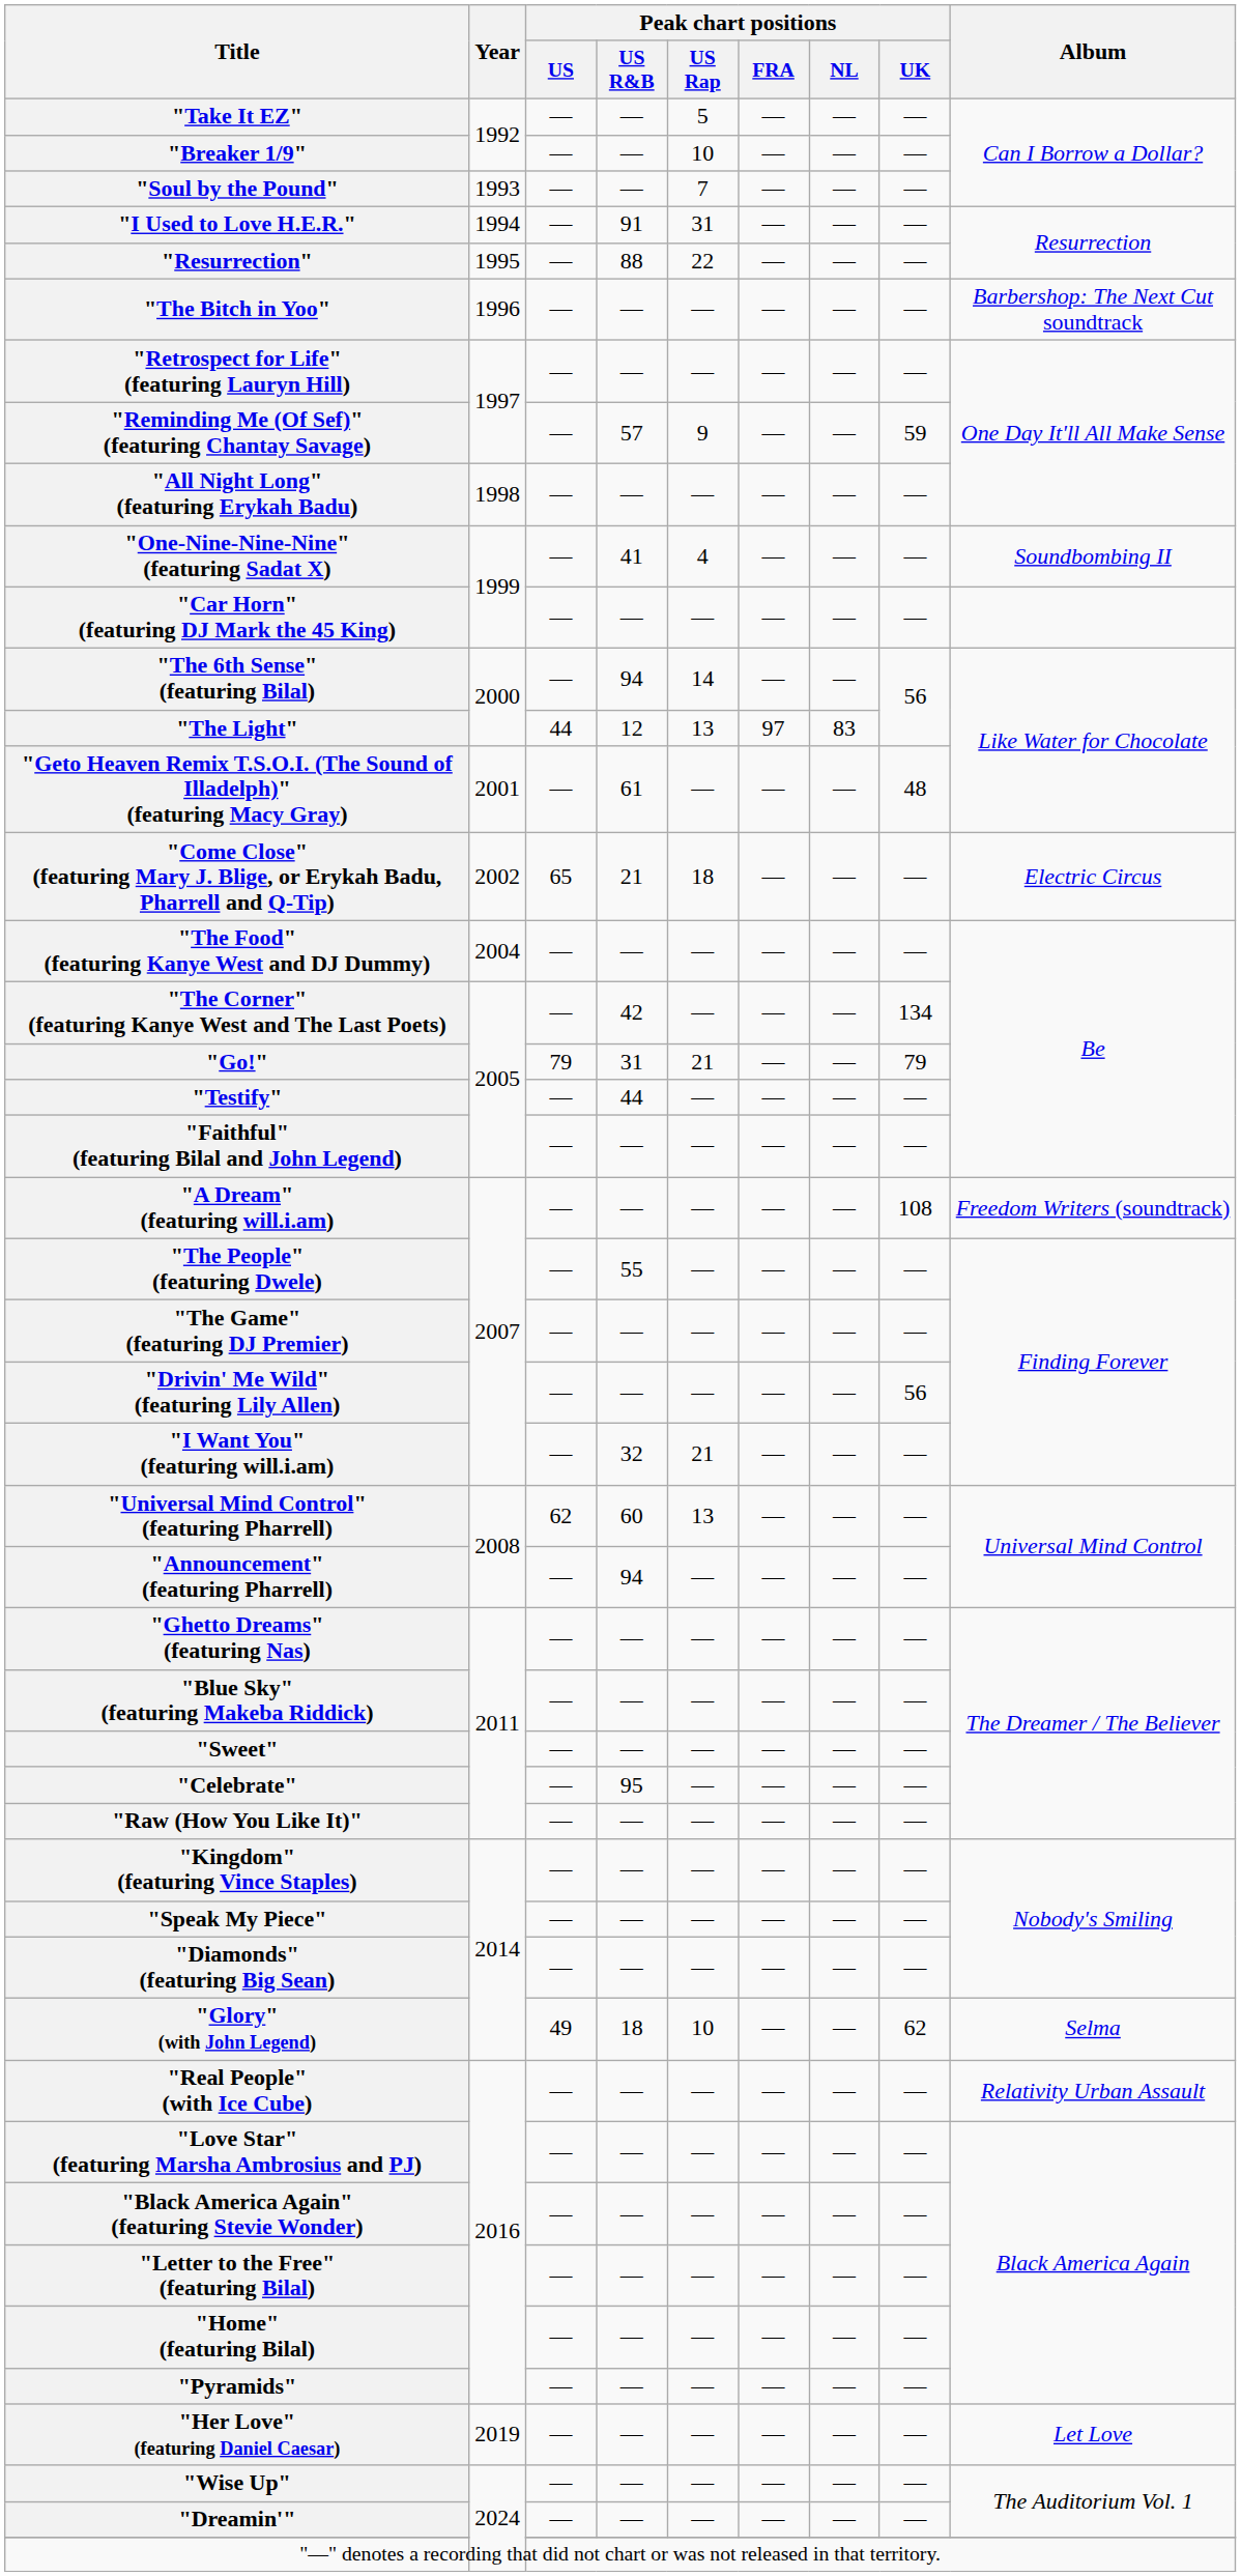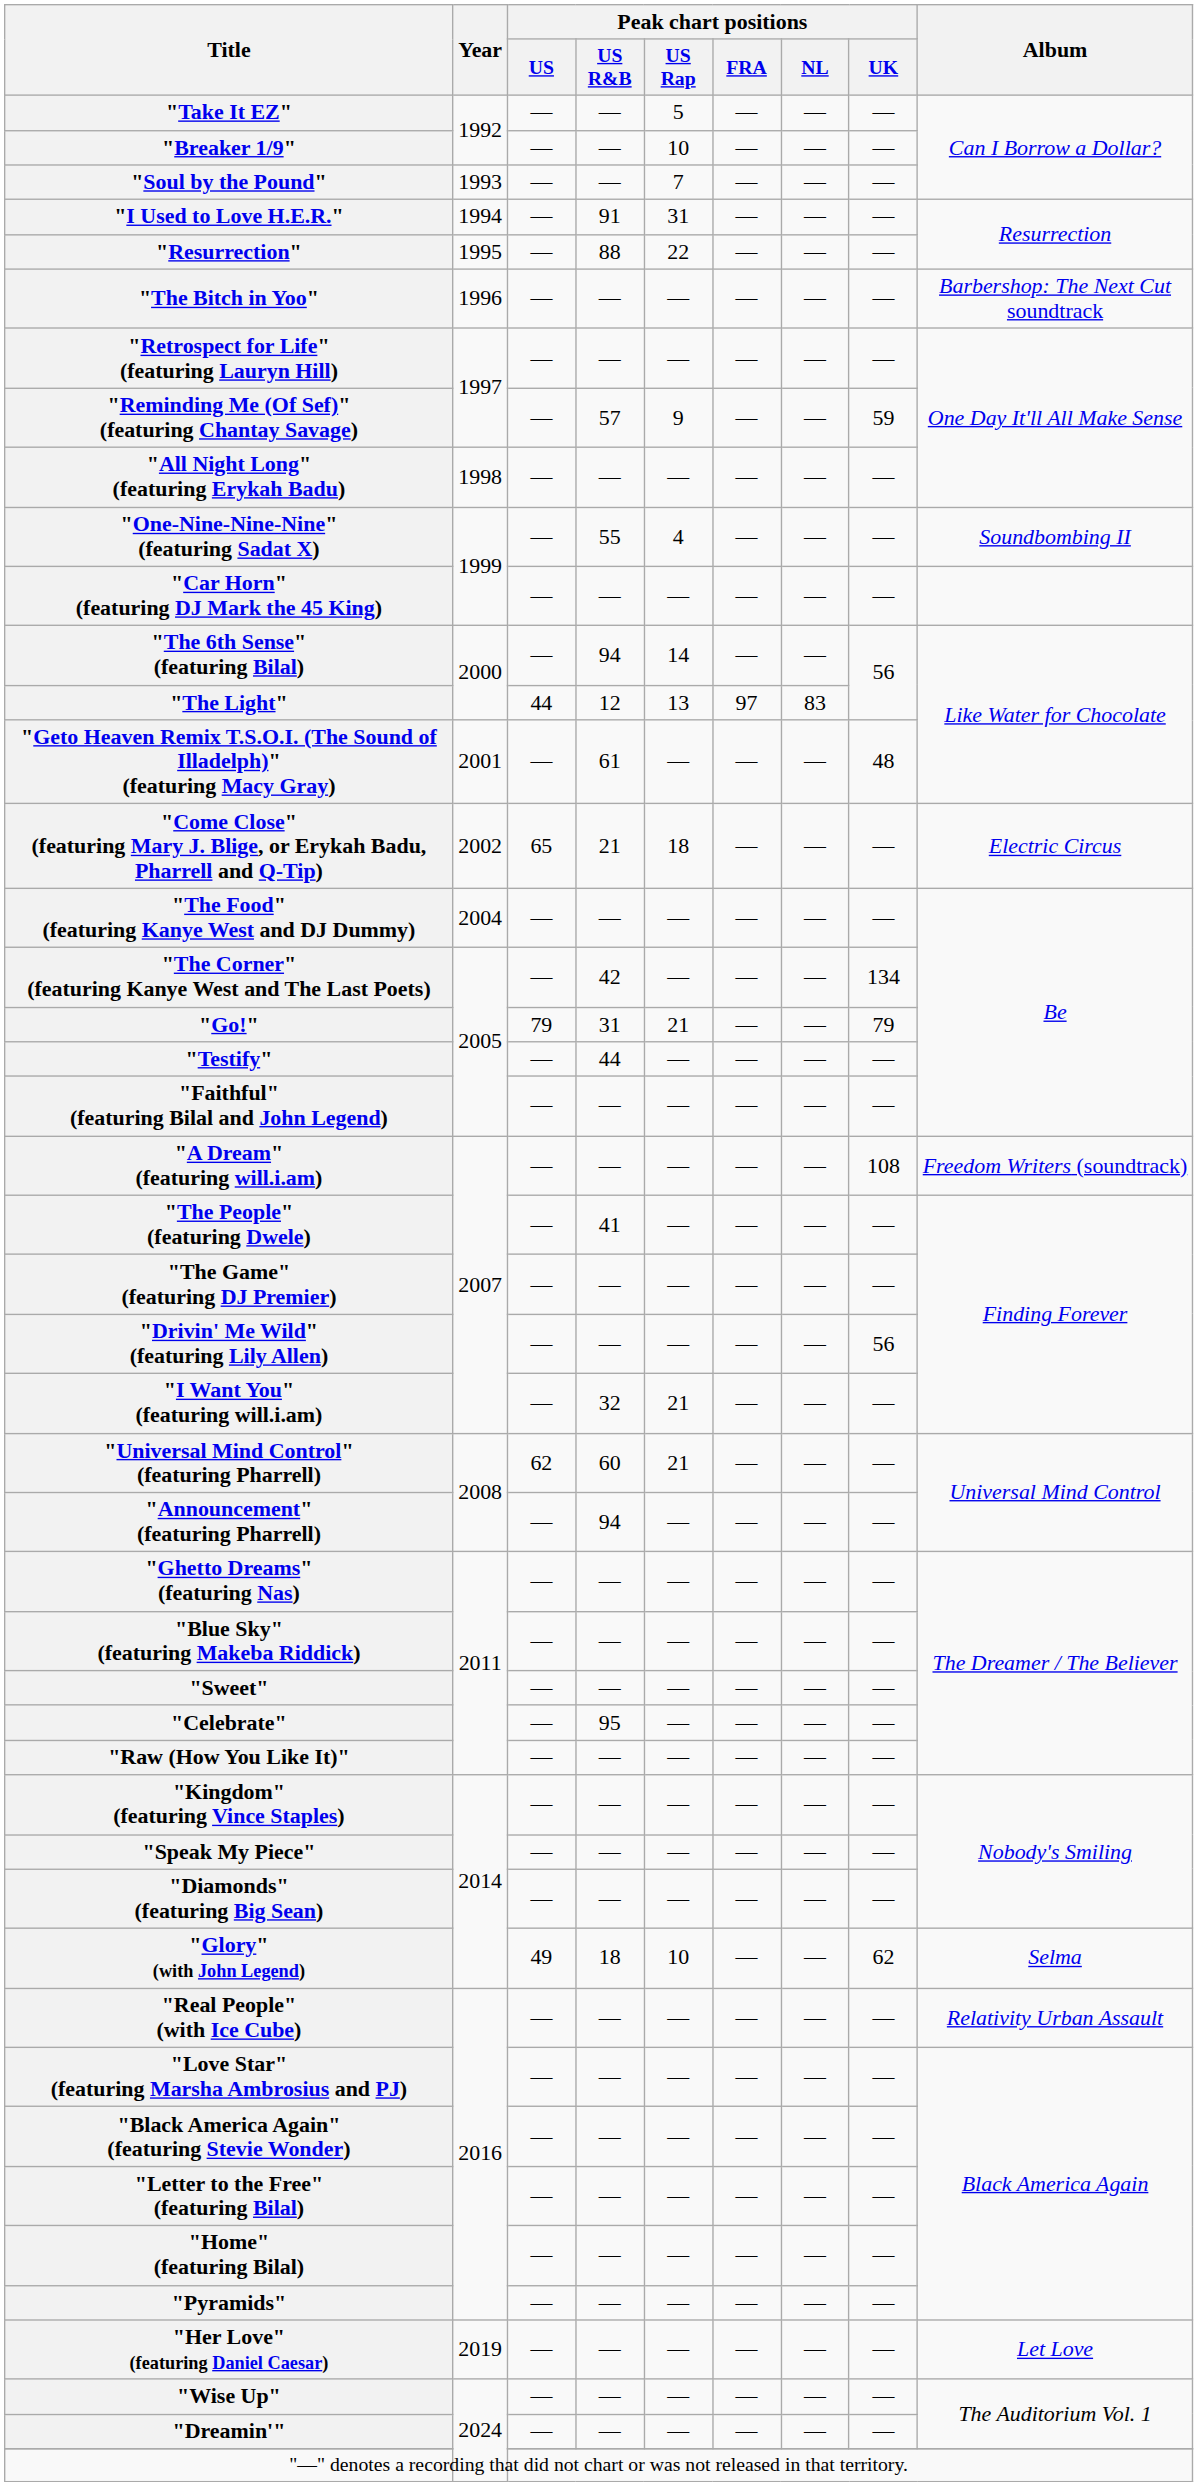 <table class="wikitable plainrowheaders" style="text-align:center;">
 <tr>
 <th scope="col" rowspan="2" style="width:20em;">Title</th>
 <th scope="col" rowspan="2">Year</th>
 <th scope="col" colspan="6">Peak chart positions</th>
 <th scope="col" rowspan="2">Album</th>
 </tr>
 <tr>
 <th style="width:3em;font-size:90%;"><a href='#'>US</a><br></th>
 <th style="width:3em;font-size:90%;"><a href='#'>US<br>R&B</a><br></th>
 <th style="width:3em;font-size:90%;"><a href='#'>US<br>Rap</a><br></th>
 <th style="width:3em;font-size:90%;"><a href='#'>FRA</a><br></th>
 <th style="width:3em;font-size:90%;"><a href='#'>NL</a><br></th>
 <th style="width:3em;font-size:90%;"><a href='#'>UK</a><br></th>
 </tr>
 <tr>
 <th scope="row">"<a href='#'>Take It EZ</a>"<br></th>
 <td rowspan="2">1992</td>
 <td>—</td>
 <td>—</td>
 <td>5</td>
 <td>—</td>
 <td>—</td>
 <td>—</td>
 <td rowspan="3"><em><a href='#'>Can I Borrow a Dollar?</a></em></td>
 </tr>
 <tr>
 <th scope="row">"<a href='#'>Breaker 1/9</a>"<br></th>
 <td>—</td>
 <td>—</td>
 <td>10</td>
 <td>—</td>
 <td>—</td>
 <td>—</td>
 </tr>
 <tr>
 <th scope="row">"<a href='#'>Soul by the Pound</a>"<br></th>
 <td>1993</td>
 <td>—</td>
 <td>—</td>
 <td>7</td>
 <td>—</td>
 <td>—</td>
 <td>—</td>
 </tr>
 <tr>
 <th scope="row">"<a href='#'>I Used to Love H.E.R.</a>"<br></th>
 <td>1994</td>
 <td>—</td>
 <td>91</td>
 <td>31</td>
 <td>—</td>
 <td>—</td>
 <td>—</td>
 <td rowspan="2"><em><a href='#'>Resurrection</a></em></td>
 </tr>
 <tr>
 <th scope="row">"<a href='#'>Resurrection</a>"<br></th>
 <td>1995</td>
 <td>—</td>
 <td>88</td>
 <td>22</td>
 <td>—</td>
 <td>—</td>
 <td>—</td>
 </tr>
 <tr>
 <th scope="row">"<a href='#'>The Bitch in Yoo</a>"</th>
 <td>1996</td>
 <td>—</td>
 <td>—</td>
 <td>—</td>
 <td>—</td>
 <td>—</td>
 <td>—</td>
 <td><a href='#'><em>Barbershop: The Next Cut</em> soundtrack</a></td>
 </tr>
 <tr>
 <th scope="row">"<a href='#'>Retrospect for Life</a>"<br><span>(featuring <a href='#'>Lauryn Hill</a>)</span></th>
 <td rowspan="2">1997</td>
 <td>—</td>
 <td>—</td>
 <td>—</td>
 <td>—</td>
 <td>—</td>
 <td>—</td>
 <td rowspan="3"><em><a href='#'>One Day It'll All Make Sense</a></em></td>
 </tr>
 <tr>
 <th scope="row">"<a href='#'>Reminding Me (Of Sef)</a>"<br><span>(featuring <a href='#'>Chantay Savage</a>)</span></th>
 <td>—</td>
 <td>57</td>
 <td>9</td>
 <td>—</td>
 <td>—</td>
 <td>59</td>
 </tr>
 <tr>
 <th scope="row">"<a href='#'>All Night Long</a>"<br><span>(featuring <a href='#'>Erykah Badu</a>)</span></th>
 <td>1998</td>
 <td>—</td>
 <td>—</td>
 <td>—</td>
 <td>—</td>
 <td>—</td>
 <td>—</td>
 </tr>
 <tr>
 <th scope="row">"<a href='#'>One-Nine-Nine-Nine</a>"<br><span>(featuring <a href='#'>Sadat X</a>)</span></th>
 <td rowspan="2">1999</td>
 <td>—</td>
-<td>41</td>
+<td>55</td>
 <td>4</td>
 <td>—</td>
 <td>—</td>
 <td>—</td>
 <td><em><a href='#'>Soundbombing II</a></em></td>
 </tr>
 <tr>
 <th scope="row">"<a href='#'>Car Horn</a>"<br><span>(featuring <a href='#'>DJ Mark the 45 King</a>)</span></th>
 <td>—</td>
 <td>—</td>
 <td>—</td>
 <td>—</td>
 <td>—</td>
 <td>—</td>
 <td></td>
 </tr>
 <tr>
 <th scope="row">"<a href='#'>The 6th Sense</a>"<br><span>(featuring <a href='#'>Bilal</a>)</span></th>
 <td rowspan="2">2000</td>
 <td>—</td>
 <td>94</td>
 <td>14</td>
 <td>—</td>
 <td>—</td>
 <td rowspan="2">56</td>
 <td rowspan="3"><em><a href='#'>Like Water for Chocolate</a></em></td>
 </tr>
 <tr>
 <th scope="row">"<a href='#'>The Light</a>"</th>
 <td>44</td>
 <td>12</td>
 <td>13</td>
 <td>97</td>
 <td>83</td>
 </tr>
 <tr>
 <th scope="row">"<a href='#'>Geto Heaven Remix T.S.O.I. (The Sound of Illadelph)</a>"<br><span>(featuring <a href='#'>Macy Gray</a>)</span></th>
 <td>2001</td>
 <td>—</td>
 <td>61</td>
 <td>—</td>
 <td>—</td>
 <td>—</td>
 <td>48</td>
 </tr>
 <tr>
 <th scope="row">"<a href='#'>Come Close</a>"<br><span>(featuring <a href='#'>Mary J. Blige</a>, or Erykah Badu, <a href='#'>Pharrell</a> and <a href='#'>Q-Tip</a>)</span></th>
 <td>2002</td>
 <td>65</td>
 <td>21</td>
 <td>18</td>
 <td>—</td>
 <td>—</td>
 <td>—</td>
 <td><em><a href='#'>Electric Circus</a></em></td>
 </tr>
 <tr>
 <th scope="row">"<a href='#'>The Food</a>"<br><span>(featuring <a href='#'>Kanye West</a> and DJ Dummy)</span></th>
 <td>2004</td>
 <td>—</td>
 <td>—</td>
 <td>—</td>
 <td>—</td>
 <td>—</td>
 <td>—</td>
 <td rowspan="5"><em><a href='#'>Be</a></em></td>
 </tr>
 <tr>
 <th scope="row">"<a href='#'>The Corner</a>"<br><span>(featuring Kanye West and The Last Poets)</span></th>
 <td rowspan="4">2005</td>
 <td>—</td>
 <td>42</td>
 <td>—</td>
 <td>—</td>
 <td>—</td>
 <td>134</td>
 </tr>
 <tr>
 <th scope="row">"<a href='#'>Go!</a>"</th>
 <td>79</td>
 <td>31</td>
 <td>21</td>
 <td>—</td>
 <td>—</td>
 <td>79</td>
 </tr>
 <tr>
 <th scope="row">"<a href='#'>Testify</a>"</th>
 <td>—</td>
 <td>44</td>
 <td>—</td>
 <td>—</td>
 <td>—</td>
 <td>—</td>
 </tr>
 <tr>
 <th scope="row">"Faithful"<br><span>(featuring Bilal and <a href='#'>John Legend</a>)</span></th>
 <td>—</td>
 <td>—</td>
 <td>—</td>
 <td>—</td>
 <td>—</td>
 <td>—</td>
 </tr>
 <tr>
 <th scope="row">"<a href='#'>A Dream</a>"<br><span>(featuring <a href='#'>will.i.am</a>)</span></th>
 <td rowspan="5">2007</td>
 <td>—</td>
 <td>—</td>
 <td>—</td>
 <td>—</td>
 <td>—</td>
 <td>108</td>
 <td><a href='#'><em>Freedom Writers</em> (soundtrack)</a></td>
 </tr>
 <tr>
 <th scope="row">"<a href='#'>The People</a>"<br><span>(featuring <a href='#'>Dwele</a>)</span></th>
 <td>—</td>
-<td>55</td>
+<td>41</td>
 <td>—</td>
 <td>—</td>
 <td>—</td>
 <td>—</td>
 <td rowspan="4"><em><a href='#'>Finding Forever</a></em></td>
 </tr>
 <tr>
 <th scope="row">"The Game"<br><span>(featuring <a href='#'>DJ Premier</a>)</span></th>
 <td>—</td>
 <td>—</td>
 <td>—</td>
 <td>—</td>
 <td>—</td>
 <td>—</td>
 </tr>
 <tr>
 <th scope="row">"<a href='#'>Drivin' Me Wild</a>"<br><span>(featuring <a href='#'>Lily Allen</a>)</span></th>
 <td>—</td>
 <td>—</td>
 <td>—</td>
 <td>—</td>
 <td>—</td>
 <td>56</td>
 </tr>
 <tr>
 <th scope="row">"<a href='#'>I Want You</a>"<br><span>(featuring will.i.am)</span></th>
 <td>—</td>
 <td>32</td>
 <td>21</td>
 <td>—</td>
 <td>—</td>
 <td>—</td>
 </tr>
 <tr>
 <th scope="row">"<a href='#'>Universal Mind Control</a>"<br><span>(featuring Pharrell)</span></th>
 <td rowspan="2">2008</td>
 <td>62</td>
 <td>60</td>
-<td>13</td>
+<td>21</td>
 <td>—</td>
 <td>—</td>
 <td>—</td>
 <td rowspan="2"><em><a href='#'>Universal Mind Control</a></em></td>
 </tr>
 <tr>
 <th scope="row">"<a href='#'>Announcement</a>"<br><span>(featuring Pharrell)</span></th>
 <td>—</td>
 <td>94</td>
 <td>—</td>
 <td>—</td>
 <td>—</td>
 <td>—</td>
 </tr>
 <tr>
 <th scope="row">"<a href='#'>Ghetto Dreams</a>"<br><span>(featuring <a href='#'>Nas</a>)</span></th>
 <td rowspan="5">2011</td>
 <td>—</td>
 <td>—</td>
 <td>—</td>
 <td>—</td>
 <td>—</td>
 <td>—</td>
 <td rowspan="5"><em><a href='#'>The Dreamer / The Believer</a></em></td>
 </tr>
 <tr>
 <th scope="row">"Blue Sky"<br><span>(featuring <a href='#'>Makeba Riddick</a>)</span></th>
 <td>—</td>
 <td>—</td>
 <td>—</td>
 <td>—</td>
 <td>—</td>
 <td>—</td>
 </tr>
 <tr>
 <th scope="row">"Sweet"</th>
 <td>—</td>
 <td>—</td>
 <td>—</td>
 <td>—</td>
 <td>—</td>
 <td>—</td>
 </tr>
 <tr>
 <th scope="row">"Celebrate"</th>
 <td>—</td>
 <td>95</td>
 <td>—</td>
 <td>—</td>
 <td>—</td>
 <td>—</td>
 </tr>
 <tr>
 <th scope="row">"Raw (How You Like It)"</th>
 <td>—</td>
 <td>—</td>
 <td>—</td>
 <td>—</td>
 <td>—</td>
 <td>—</td>
 </tr>
 <tr>
 <th scope="row">"Kingdom"<br><span>(featuring <a href='#'>Vince Staples</a>)</span></th>
 <td rowspan="4">2014</td>
 <td>—</td>
 <td>—</td>
 <td>—</td>
 <td>—</td>
 <td>—</td>
 <td>—</td>
 <td rowspan="3"><em><a href='#'>Nobody's Smiling</a></em></td>
 </tr>
 <tr>
 <th scope="row">"Speak My Piece"</th>
 <td>—</td>
 <td>—</td>
 <td>—</td>
 <td>—</td>
 <td>—</td>
 <td>—</td>
 </tr>
 <tr>
 <th scope="row">"Diamonds"<br><span>(featuring <a href='#'>Big Sean</a>)</span></th>
 <td>—</td>
 <td>—</td>
 <td>—</td>
 <td>—</td>
 <td>—</td>
 <td>—</td>
 </tr>
 <tr>
 <th scope="row">"<a href='#'>Glory</a>"<br><small>(with <a href='#'>John Legend</a>)</small></th>
 <td>49</td>
 <td>18</td>
 <td>10</td>
 <td>—</td>
 <td>—</td>
 <td>62</td>
 <td><em><a href='#'>Selma</a></em></td>
 </tr>
 <tr>
 <th scope="row">"Real People" <br><span>(with <a href='#'>Ice Cube</a>)</span></th>
 <td rowspan="6">2016</td>
 <td>—</td>
 <td>—</td>
 <td>—</td>
 <td>—</td>
 <td>—</td>
 <td>—</td>
 <td><em><a href='#'>Relativity Urban Assault</a></em></td>
 </tr>
 <tr>
 <th scope="row">"Love Star"<br><span>(featuring <a href='#'>Marsha Ambrosius</a> and <a href='#'>PJ</a>)</span></th>
 <td>—</td>
 <td>—</td>
 <td>—</td>
 <td>—</td>
 <td>—</td>
 <td>—</td>
 <td rowspan="5"><em><a href='#'>Black America Again</a></em></td>
 </tr>
 <tr>
 <th scope="row">"Black America Again"<br><span>(featuring <a href='#'>Stevie Wonder</a>)</span></th>
 <td>—</td>
 <td>—</td>
 <td>—</td>
 <td>—</td>
 <td>—</td>
 <td>—</td>
 </tr>
 <tr>
 <th scope="row">"Letter to the Free"<br><span>(featuring <a href='#'>Bilal</a>)</span></th>
 <td>—</td>
 <td>—</td>
 <td>—</td>
 <td>—</td>
 <td>—</td>
 <td>—</td>
 </tr>
 <tr>
 <th scope="row">"Home"<br><span>(featuring Bilal)</span></th>
 <td>—</td>
 <td>—</td>
 <td>—</td>
 <td>—</td>
 <td>—</td>
 <td>—</td>
 </tr>
 <tr>
 <th scope="row">"Pyramids"</th>
 <td>—</td>
 <td>—</td>
 <td>—</td>
 <td>—</td>
 <td>—</td>
 <td>—</td>
 </tr>
 <tr>
 <th scope="row">"Her Love"<br><small>(featuring <a href='#'>Daniel Caesar</a>)</small></th>
 <td>2019</td>
 <td>—</td>
 <td>—</td>
 <td>—</td>
 <td>—</td>
 <td>—</td>
 <td>—</td>
 <td><em><a href='#'>Let Love</a></em></td>
 </tr>
 <tr>
 <th scope="row">"Wise Up"</th>
 <td rowspan="6">2024</td>
 <td>—</td>
 <td>—</td>
 <td>—</td>
 <td>—</td>
 <td>—</td>
 <td>—</td>
 <td rowspan="2"><em>The Auditorium Vol. 1</em></td>
 </tr>
 <tr>
 <th scope="row">"Dreamin'"</th>
 <td>—</td>
 <td>—</td>
 <td>—</td>
 <td>—</td>
 <td>—</td>
 <td>—</td>
 </tr>
 <tr>
 </tr>
 <tr>
 <td colspan="14" style="font-size:90%">"—" denotes a recording that did not chart or was not released in that territory.</td>
 </tr>
 </table>
